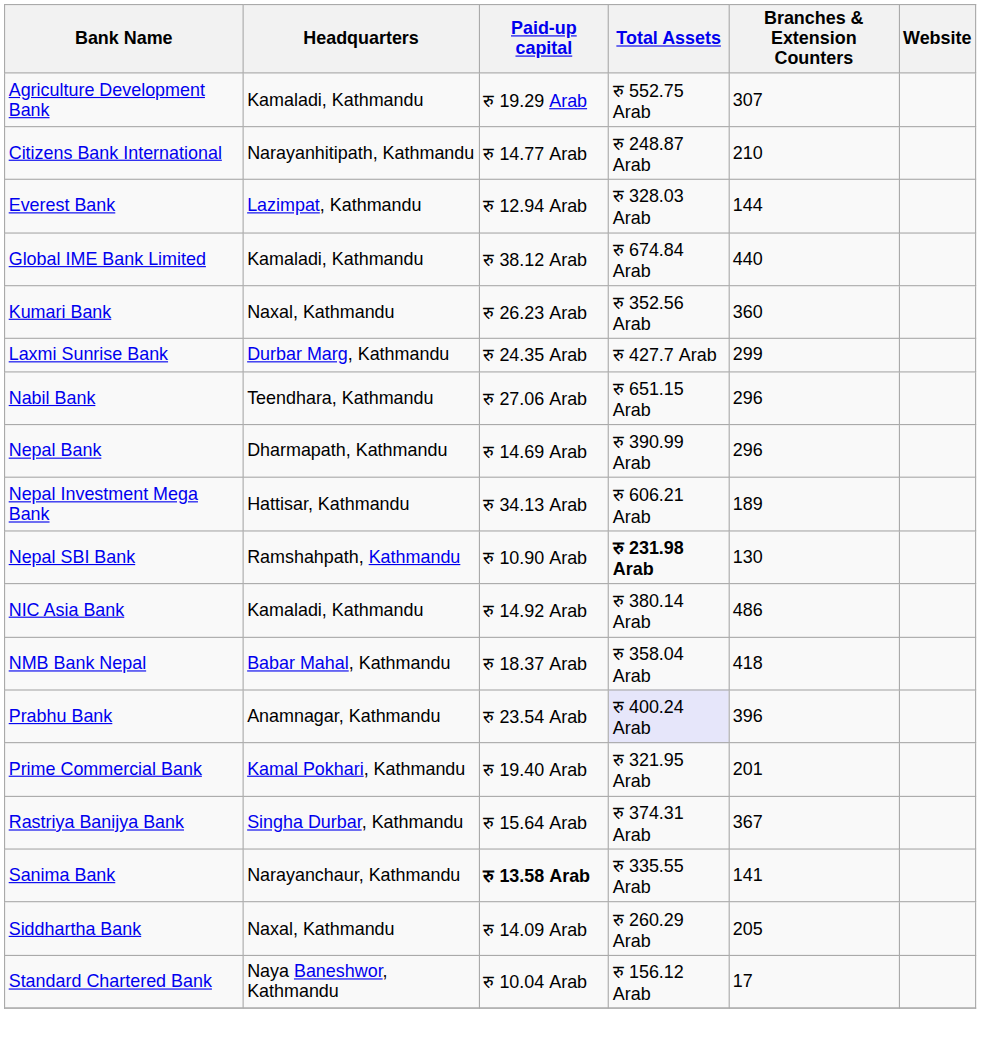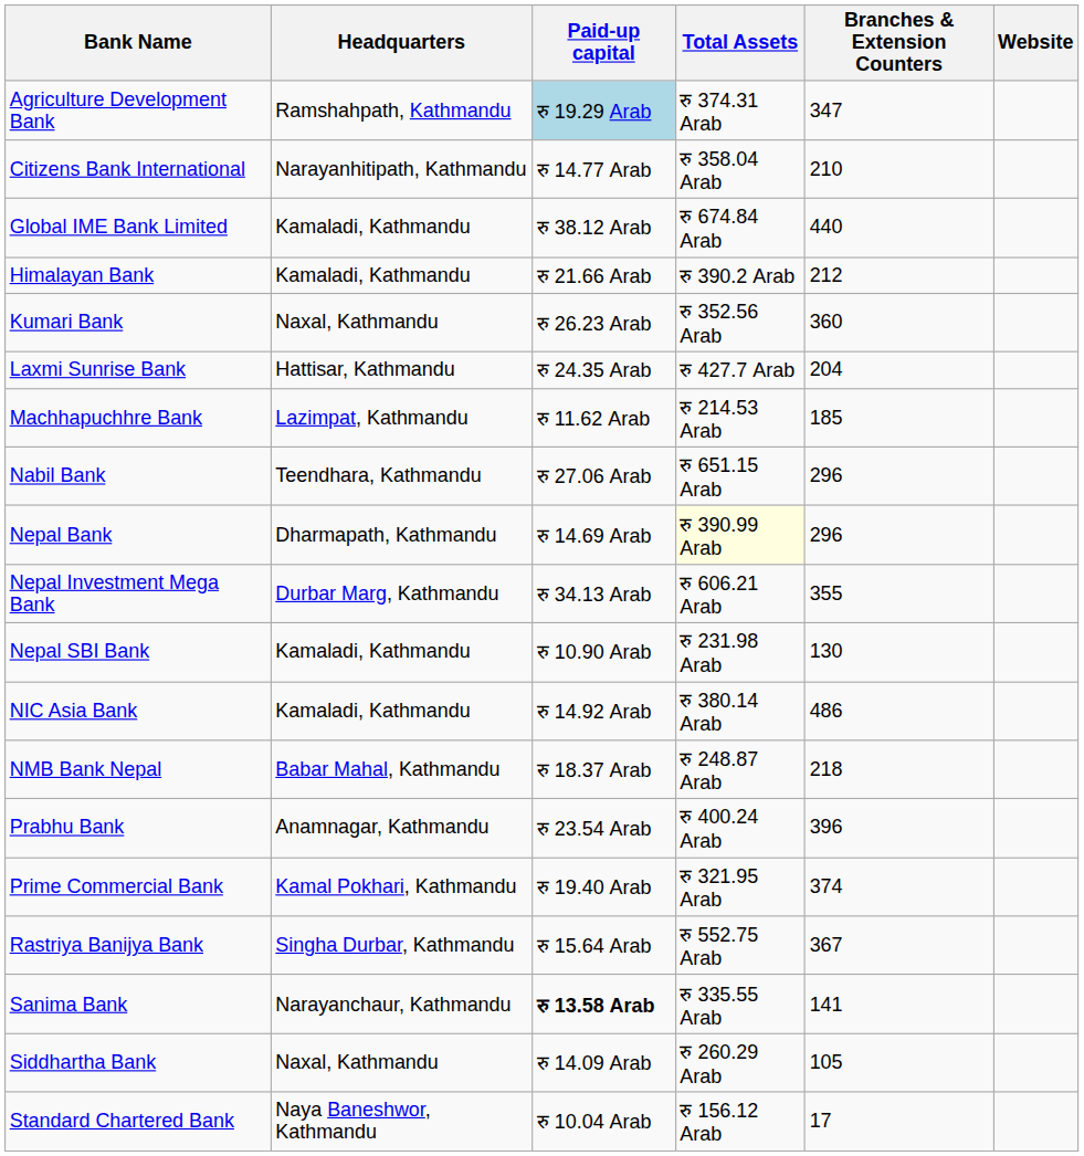 <table class="wikitable sortable static-row-numbers static-row-header-text">
 <tr>
 <th>Bank Name</th>
 <th>Headquarters</th>
 <th><a href='#'>Paid-up capital</a></th>
 <th><a href='#'>Total Assets</a></th>
 <th>Branches &<br>Extension Counters<br></th>
 <th>Website</th>
 </tr>
 <tr>
 <td><a href='#'>Agriculture Development Bank</a></td>
-<td>Kamaladi, Kathmandu</td>
-<td>रु 19.29 <a href='#'>Arab</a></td>
-<td>रु 552.75 Arab</td>
-<td>307</td>
+<td>Ramshahpath, <a href='#'>Kathmandu</a></td>
+<td style="background: lightblue;">रु 19.29 <a href='#'>Arab</a></td>
+<td>रु 374.31 Arab</td>
+<td>347</td>
 <td></td>
 </tr>
 <tr>
 <td><a href='#'>Citizens Bank International</a></td>
 <td>Narayanhitipath, Kathmandu</td>
 <td>रु 14.77 Arab</td>
-<td>रु 248.87 Arab</td>
+<td>रु 358.04 Arab</td>
 <td>210</td>
-<td></td>
-</tr>
-<tr>
-<td><a href='#'>Everest Bank</a></td>
-<td><a href='#'>Lazimpat</a>, Kathmandu</td>
-<td>रु 12.94 Arab</td>
-<td>रु 328.03 Arab</td>
-<td>144</td>
 <td></td>
 </tr>
 <tr>
 <td><a href='#'>Global IME Bank Limited</a></td>
 <td>Kamaladi, Kathmandu</td>
 <td>रु 38.12 Arab</td>
 <td>रु 674.84 Arab</td>
 <td>440</td>
+<td></td>
+</tr>
+<tr>
+<td><a href='#'>Himalayan Bank</a></td>
+<td>Kamaladi, Kathmandu</td>
+<td>रु 21.66 Arab</td>
+<td>रु 390.2 Arab</td>
+<td>212</td>
 <td></td>
 </tr>
 <tr>
 <td><a href='#'>Kumari Bank</a></td>
 <td>Naxal, Kathmandu</td>
 <td>रु 26.23 Arab</td>
 <td>रु 352.56 Arab</td>
 <td>360</td>
 <td></td>
 </tr>
 <tr>
 <td><a href='#'>Laxmi Sunrise Bank</a></td>
-<td><a href='#'>Durbar Marg</a>, Kathmandu</td>
+<td>Hattisar, Kathmandu</td>
 <td>रु 24.35 Arab</td>
 <td>रु 427.7 Arab</td>
-<td>299</td>
+<td>204</td>
+<td></td>
+</tr>
+<tr>
+<td><a href='#'>Machhapuchhre Bank</a></td>
+<td><a href='#'>Lazimpat</a>, Kathmandu</td>
+<td>रु 11.62 Arab</td>
+<td>रु 214.53 Arab</td>
+<td>185</td>
 <td></td>
 </tr>
 <tr>
 <td><a href='#'>Nabil Bank</a></td>
 <td>Teendhara, Kathmandu</td>
 <td>रु 27.06 Arab</td>
 <td>रु 651.15 Arab</td>
 <td>296</td>
 <td></td>
 </tr>
 <tr>
 <td><a href='#'>Nepal Bank</a></td>
 <td>Dharmapath, Kathmandu</td>
 <td>रु 14.69 Arab</td>
-<td>रु 390.99 Arab</td>
+<td style="background: lightyellow;">रु 390.99 Arab</td>
 <td>296</td>
 <td></td>
 </tr>
 <tr>
 <td><a href='#'>Nepal Investment Mega Bank</a></td>
-<td>Hattisar, Kathmandu</td>
+<td><a href='#'>Durbar Marg</a>, Kathmandu</td>
 <td>रु 34.13 Arab</td>
 <td>रु 606.21 Arab</td>
-<td>189</td>
+<td>355</td>
 <td></td>
 </tr>
 <tr>
 <td><a href='#'>Nepal SBI Bank</a></td>
-<td>Ramshahpath, <a href='#'>Kathmandu</a></td>
+<td>Kamaladi, Kathmandu</td>
 <td>रु 10.90 Arab</td>
-<td><strong>रु 231.98 Arab</strong></td>
+<td>रु 231.98 Arab</td>
 <td>130</td>
 <td></td>
 </tr>
 <tr>
 <td><a href='#'>NIC Asia Bank</a></td>
 <td>Kamaladi, Kathmandu</td>
 <td>रु 14.92 Arab</td>
 <td>रु 380.14 Arab</td>
 <td>486</td>
 <td></td>
 </tr>
 <tr>
 <td><a href='#'>NMB Bank Nepal</a></td>
 <td><a href='#'>Babar Mahal</a>, Kathmandu</td>
 <td>रु 18.37 Arab</td>
-<td>रु 358.04 Arab</td>
-<td>418</td>
+<td>रु 248.87 Arab</td>
+<td>218</td>
 <td></td>
 </tr>
 <tr>
 <td><a href='#'>Prabhu Bank</a></td>
 <td>Anamnagar, Kathmandu</td>
 <td>रु 23.54 Arab</td>
-<td style="background: lavender;">रु 400.24 Arab</td>
+<td>रु 400.24 Arab</td>
 <td>396</td>
 <td></td>
 </tr>
 <tr>
 <td><a href='#'>Prime Commercial Bank</a></td>
 <td><a href='#'>Kamal Pokhari</a>, Kathmandu</td>
 <td>रु 19.40 Arab</td>
 <td>रु 321.95 Arab</td>
-<td>201</td>
+<td>374</td>
 <td></td>
 </tr>
 <tr>
 <td><a href='#'>Rastriya Banijya Bank</a></td>
 <td><a href='#'>Singha Durbar</a>, Kathmandu</td>
 <td>रु 15.64 Arab</td>
-<td>रु 374.31 Arab</td>
+<td>रु 552.75 Arab</td>
 <td>367</td>
 <td></td>
 </tr>
 <tr>
 <td><a href='#'>Sanima Bank</a></td>
 <td>Narayanchaur, Kathmandu</td>
 <td><strong>रु 13.58 Arab</strong></td>
 <td>रु 335.55 Arab</td>
 <td>141</td>
 <td></td>
 </tr>
 <tr>
 <td><a href='#'>Siddhartha Bank</a></td>
 <td>Naxal, Kathmandu</td>
 <td>रु 14.09 Arab</td>
 <td>रु 260.29 Arab</td>
-<td>205</td>
+<td>105</td>
 <td></td>
 </tr>
 <tr>
 <td><a href='#'>Standard Chartered Bank</a></td>
 <td>Naya <a href='#'>Baneshwor</a>, Kathmandu</td>
 <td>रु 10.04 Arab</td>
 <td>रु 156.12 Arab</td>
 <td>17</td>
 <td></td>
 </tr>
 <tr>
 </tr>
 </table>
